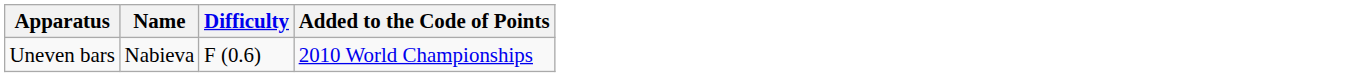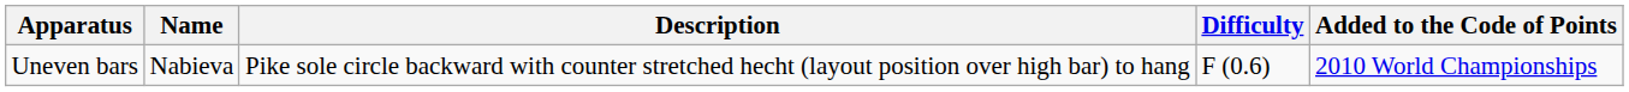 <table class="wikitable">
 <tr>
 <th>Apparatus</th>
 <th>Name</th>
+<th>Description</th>
 <th><a href='#'>Difficulty</a></th>
 <th>Added to the Code of Points</th>
 </tr>
 <tr>
 <td>Uneven bars</td>
 <td>Nabieva</td>
+<td>Pike sole circle backward with counter stretched hecht (layout position over high bar) to hang</td>
 <td>F (0.6)</td>
 <td><a href='#'>2010 World Championships</a></td>
 </tr>
 </table>
